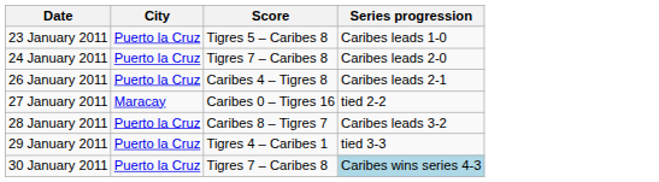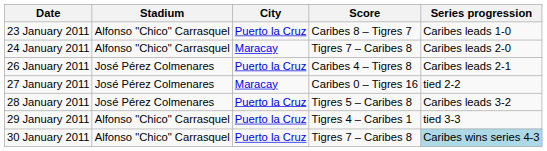 <table class="wikitable">
 <tr>
 <th>Date</th>
+<th>Stadium</th>
 <th>City</th>
 <th>Score</th>
 <th>Series progression</th>
 </tr>
 <tr>
 <td>23 January 2011</td>
+<td>Alfonso "Chico" Carrasquel</td>
 <td><a href='#'>Puerto la Cruz</a></td>
-<td>Tigres 5 – Caribes 8</td>
+<td>Caribes 8 – Tigres 7</td>
 <td>Caribes leads 1-0</td>
 </tr>
 <tr>
 <td>24 January 2011</td>
-<td><a href='#'>Puerto la Cruz</a></td>
+<td>Alfonso "Chico" Carrasquel</td>
+<td><a href='#'>Maracay</a></td>
 <td>Tigres 7 – Caribes 8</td>
 <td>Caribes leads 2-0</td>
 </tr>
 <tr>
 <td>26 January 2011</td>
+<td>José Pérez Colmenares</td>
 <td><a href='#'>Puerto la Cruz</a></td>
 <td>Caribes 4 – Tigres 8</td>
 <td>Caribes leads 2-1</td>
 </tr>
 <tr>
 <td>27 January 2011</td>
+<td>José Pérez Colmenares</td>
 <td><a href='#'>Maracay</a></td>
 <td>Caribes 0 – Tigres 16</td>
 <td>tied 2-2</td>
 </tr>
 <tr>
 <td>28 January 2011</td>
+<td>José Pérez Colmenares</td>
 <td><a href='#'>Puerto la Cruz</a></td>
-<td>Caribes 8 – Tigres 7</td>
+<td>Tigres 5 – Caribes 8</td>
 <td>Caribes leads 3-2</td>
 </tr>
 <tr>
 <td>29 January 2011</td>
+<td>Alfonso "Chico" Carrasquel</td>
 <td><a href='#'>Puerto la Cruz</a></td>
 <td>Tigres 4 – Caribes 1</td>
 <td>tied 3-3</td>
 </tr>
 <tr>
 <td>30 January 2011</td>
+<td>Alfonso "Chico" Carrasquel</td>
 <td><a href='#'>Puerto la Cruz</a></td>
 <td>Tigres 7 – Caribes 8</td>
 <td style="background: lightblue;">Caribes wins series 4-3</td>
 </tr>
 </table>
